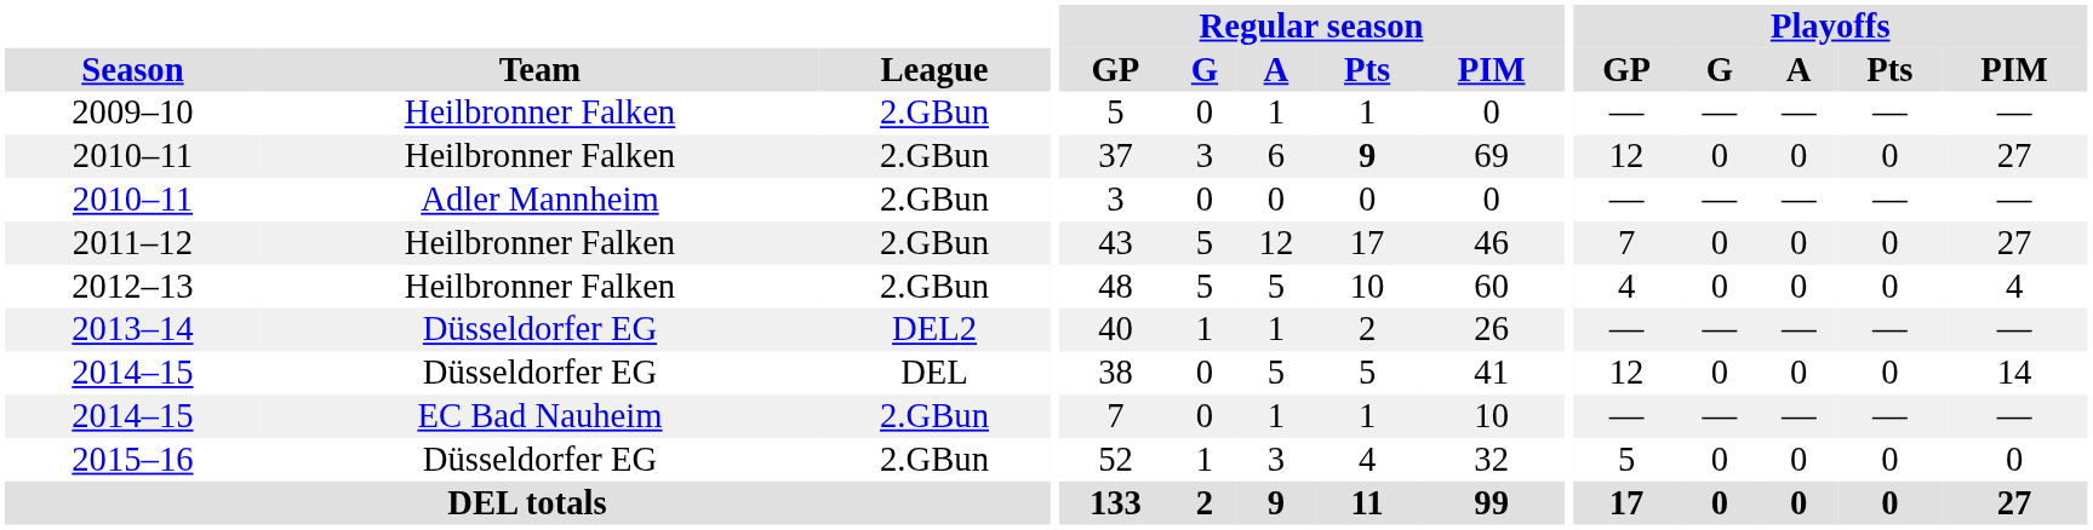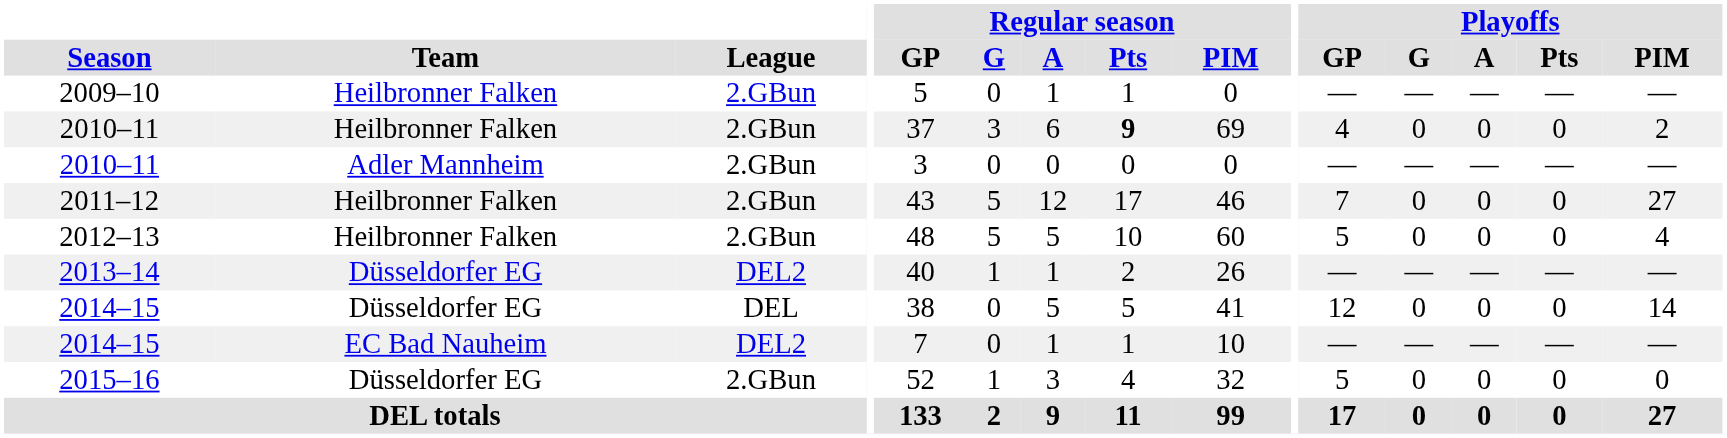 <table border="0" cellpadding="1" cellspacing="0" style="text-align:center; width:60em">
 <tr bgcolor="#e0e0e0">
 <th colspan="3" bgcolor="#ffffff"></th>
 <th rowspan="99" bgcolor="#ffffff"></th>
 <th colspan="5"><a href='#'>Regular season</a></th>
 <th rowspan="99" bgcolor="#ffffff"></th>
 <th colspan="5"><a href='#'>Playoffs</a></th>
 </tr>
 <tr bgcolor="#e0e0e0">
 <th><a href='#'>Season</a></th>
 <th>Team</th>
 <th>League</th>
 <th>GP</th>
 <th><a href='#'>G</a></th>
 <th><a href='#'>A</a></th>
 <th><a href='#'>Pts</a></th>
 <th><a href='#'>PIM</a></th>
 <th>GP</th>
 <th>G</th>
 <th>A</th>
 <th>Pts</th>
 <th>PIM</th>
 </tr>
 <tr ALIGN="center">
 <td>2009–10</td>
 <td><a href='#'>Heilbronner Falken</a></td>
 <td><a href='#'>2.GBun</a></td>
 <td>5</td>
 <td>0</td>
 <td>1</td>
 <td>1</td>
 <td>0</td>
 <td>—</td>
 <td>—</td>
 <td>—</td>
 <td>—</td>
 <td>—</td>
 </tr>
 <tr ALIGN="center" bgcolor="#f0f0f0">
 <td>2010–11</td>
 <td>Heilbronner Falken</td>
 <td>2.GBun</td>
 <td>37</td>
 <td>3</td>
 <td>6</td>
 <td><strong>9</strong></td>
 <td>69</td>
-<td>12</td>
+<td>4</td>
 <td>0</td>
 <td>0</td>
 <td>0</td>
-<td>27</td>
+<td>2</td>
 </tr>
 <tr ALIGN="center">
 <td><a href='#'>2010–11</a></td>
 <td><a href='#'>Adler Mannheim</a></td>
 <td>2.GBun</td>
 <td>3</td>
 <td>0</td>
 <td>0</td>
 <td>0</td>
 <td>0</td>
 <td>—</td>
 <td>—</td>
 <td>—</td>
 <td>—</td>
 <td>—</td>
 </tr>
 <tr ALIGN="center" bgcolor="#f0f0f0">
 <td>2011–12</td>
 <td>Heilbronner Falken</td>
 <td>2.GBun</td>
 <td>43</td>
 <td>5</td>
 <td>12</td>
 <td>17</td>
 <td>46</td>
 <td>7</td>
 <td>0</td>
 <td>0</td>
 <td>0</td>
 <td>27</td>
 </tr>
 <tr ALIGN="center">
 <td>2012–13</td>
 <td>Heilbronner Falken</td>
 <td>2.GBun</td>
 <td>48</td>
 <td>5</td>
 <td>5</td>
 <td>10</td>
 <td>60</td>
-<td>4</td>
+<td>5</td>
 <td>0</td>
 <td>0</td>
 <td>0</td>
 <td>4</td>
 </tr>
 <tr ALIGN="center" bgcolor="#f0f0f0">
 <td><a href='#'>2013–14</a></td>
 <td><a href='#'>Düsseldorfer EG</a></td>
 <td><a href='#'>DEL2</a></td>
 <td>40</td>
 <td>1</td>
 <td>1</td>
 <td>2</td>
 <td>26</td>
 <td>—</td>
 <td>—</td>
 <td>—</td>
 <td>—</td>
 <td>—</td>
 </tr>
 <tr ALIGN="center">
 <td><a href='#'>2014–15</a></td>
 <td>Düsseldorfer EG</td>
 <td>DEL</td>
 <td>38</td>
 <td>0</td>
 <td>5</td>
 <td>5</td>
 <td>41</td>
 <td>12</td>
 <td>0</td>
 <td>0</td>
 <td>0</td>
 <td>14</td>
 </tr>
 <tr ALIGN="center" bgcolor="#f0f0f0">
 <td><a href='#'>2014–15</a></td>
 <td><a href='#'>EC Bad Nauheim</a></td>
-<td><a href='#'>2.GBun</a></td>
+<td><a href='#'>DEL2</a></td>
 <td>7</td>
 <td>0</td>
 <td>1</td>
 <td>1</td>
 <td>10</td>
 <td>—</td>
 <td>—</td>
 <td>—</td>
 <td>—</td>
 <td>—</td>
 </tr>
 <tr ALIGN="center">
 <td><a href='#'>2015–16</a></td>
 <td>Düsseldorfer EG</td>
 <td>2.GBun</td>
 <td>52</td>
 <td>1</td>
 <td>3</td>
 <td>4</td>
 <td>32</td>
 <td>5</td>
 <td>0</td>
 <td>0</td>
 <td>0</td>
 <td>0</td>
 </tr>
 <tr bgcolor="#e0e0e0">
 <th colspan="3">DEL totals</th>
 <th>133</th>
 <th>2</th>
 <th>9</th>
 <th>11</th>
 <th>99</th>
 <th>17</th>
 <th>0</th>
 <th>0</th>
 <th>0</th>
 <th>27</th>
 </tr>
 </table>
